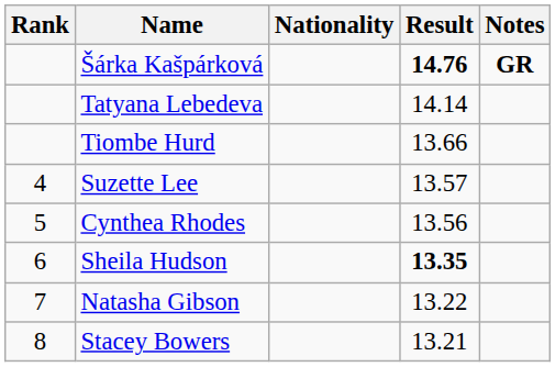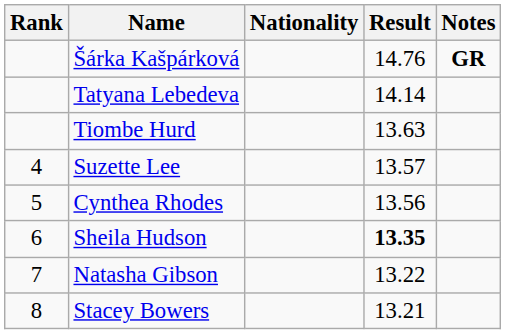 <table class="wikitable sortable" style="text-align:center">
 <tr>
 <th>Rank</th>
 <th>Name</th>
 <th>Nationality</th>
 <th>Result</th>
 <th>Notes</th>
 </tr>
 <tr>
 <td></td>
 <td align=left><a href='#'>Šárka Kašpárková</a></td>
 <td align=left></td>
-<td><strong>14.76</strong></td>
+<td>14.76</td>
 <td><strong>GR</strong></td>
 </tr>
 <tr>
 <td></td>
 <td align=left><a href='#'>Tatyana Lebedeva</a></td>
 <td align=left></td>
 <td>14.14</td>
 <td></td>
 </tr>
 <tr>
 <td></td>
 <td align=left><a href='#'>Tiombe Hurd</a></td>
 <td align=left></td>
-<td>13.66</td>
+<td>13.63</td>
 <td></td>
 </tr>
 <tr>
 <td>4</td>
 <td align=left><a href='#'>Suzette Lee</a></td>
 <td align=left></td>
 <td>13.57</td>
 <td></td>
 </tr>
 <tr>
 <td>5</td>
 <td align=left><a href='#'>Cynthea Rhodes</a></td>
 <td align=left></td>
 <td>13.56</td>
 <td></td>
 </tr>
 <tr>
 <td>6</td>
 <td align=left><a href='#'>Sheila Hudson</a></td>
 <td align=left></td>
 <td><strong>13.35</strong></td>
 <td></td>
 </tr>
 <tr>
 <td>7</td>
 <td align=left><a href='#'>Natasha Gibson</a></td>
 <td align=left></td>
 <td>13.22</td>
 <td></td>
 </tr>
 <tr>
 <td>8</td>
 <td align=left><a href='#'>Stacey Bowers</a></td>
 <td align=left></td>
 <td>13.21</td>
 <td></td>
 </tr>
 </table>
